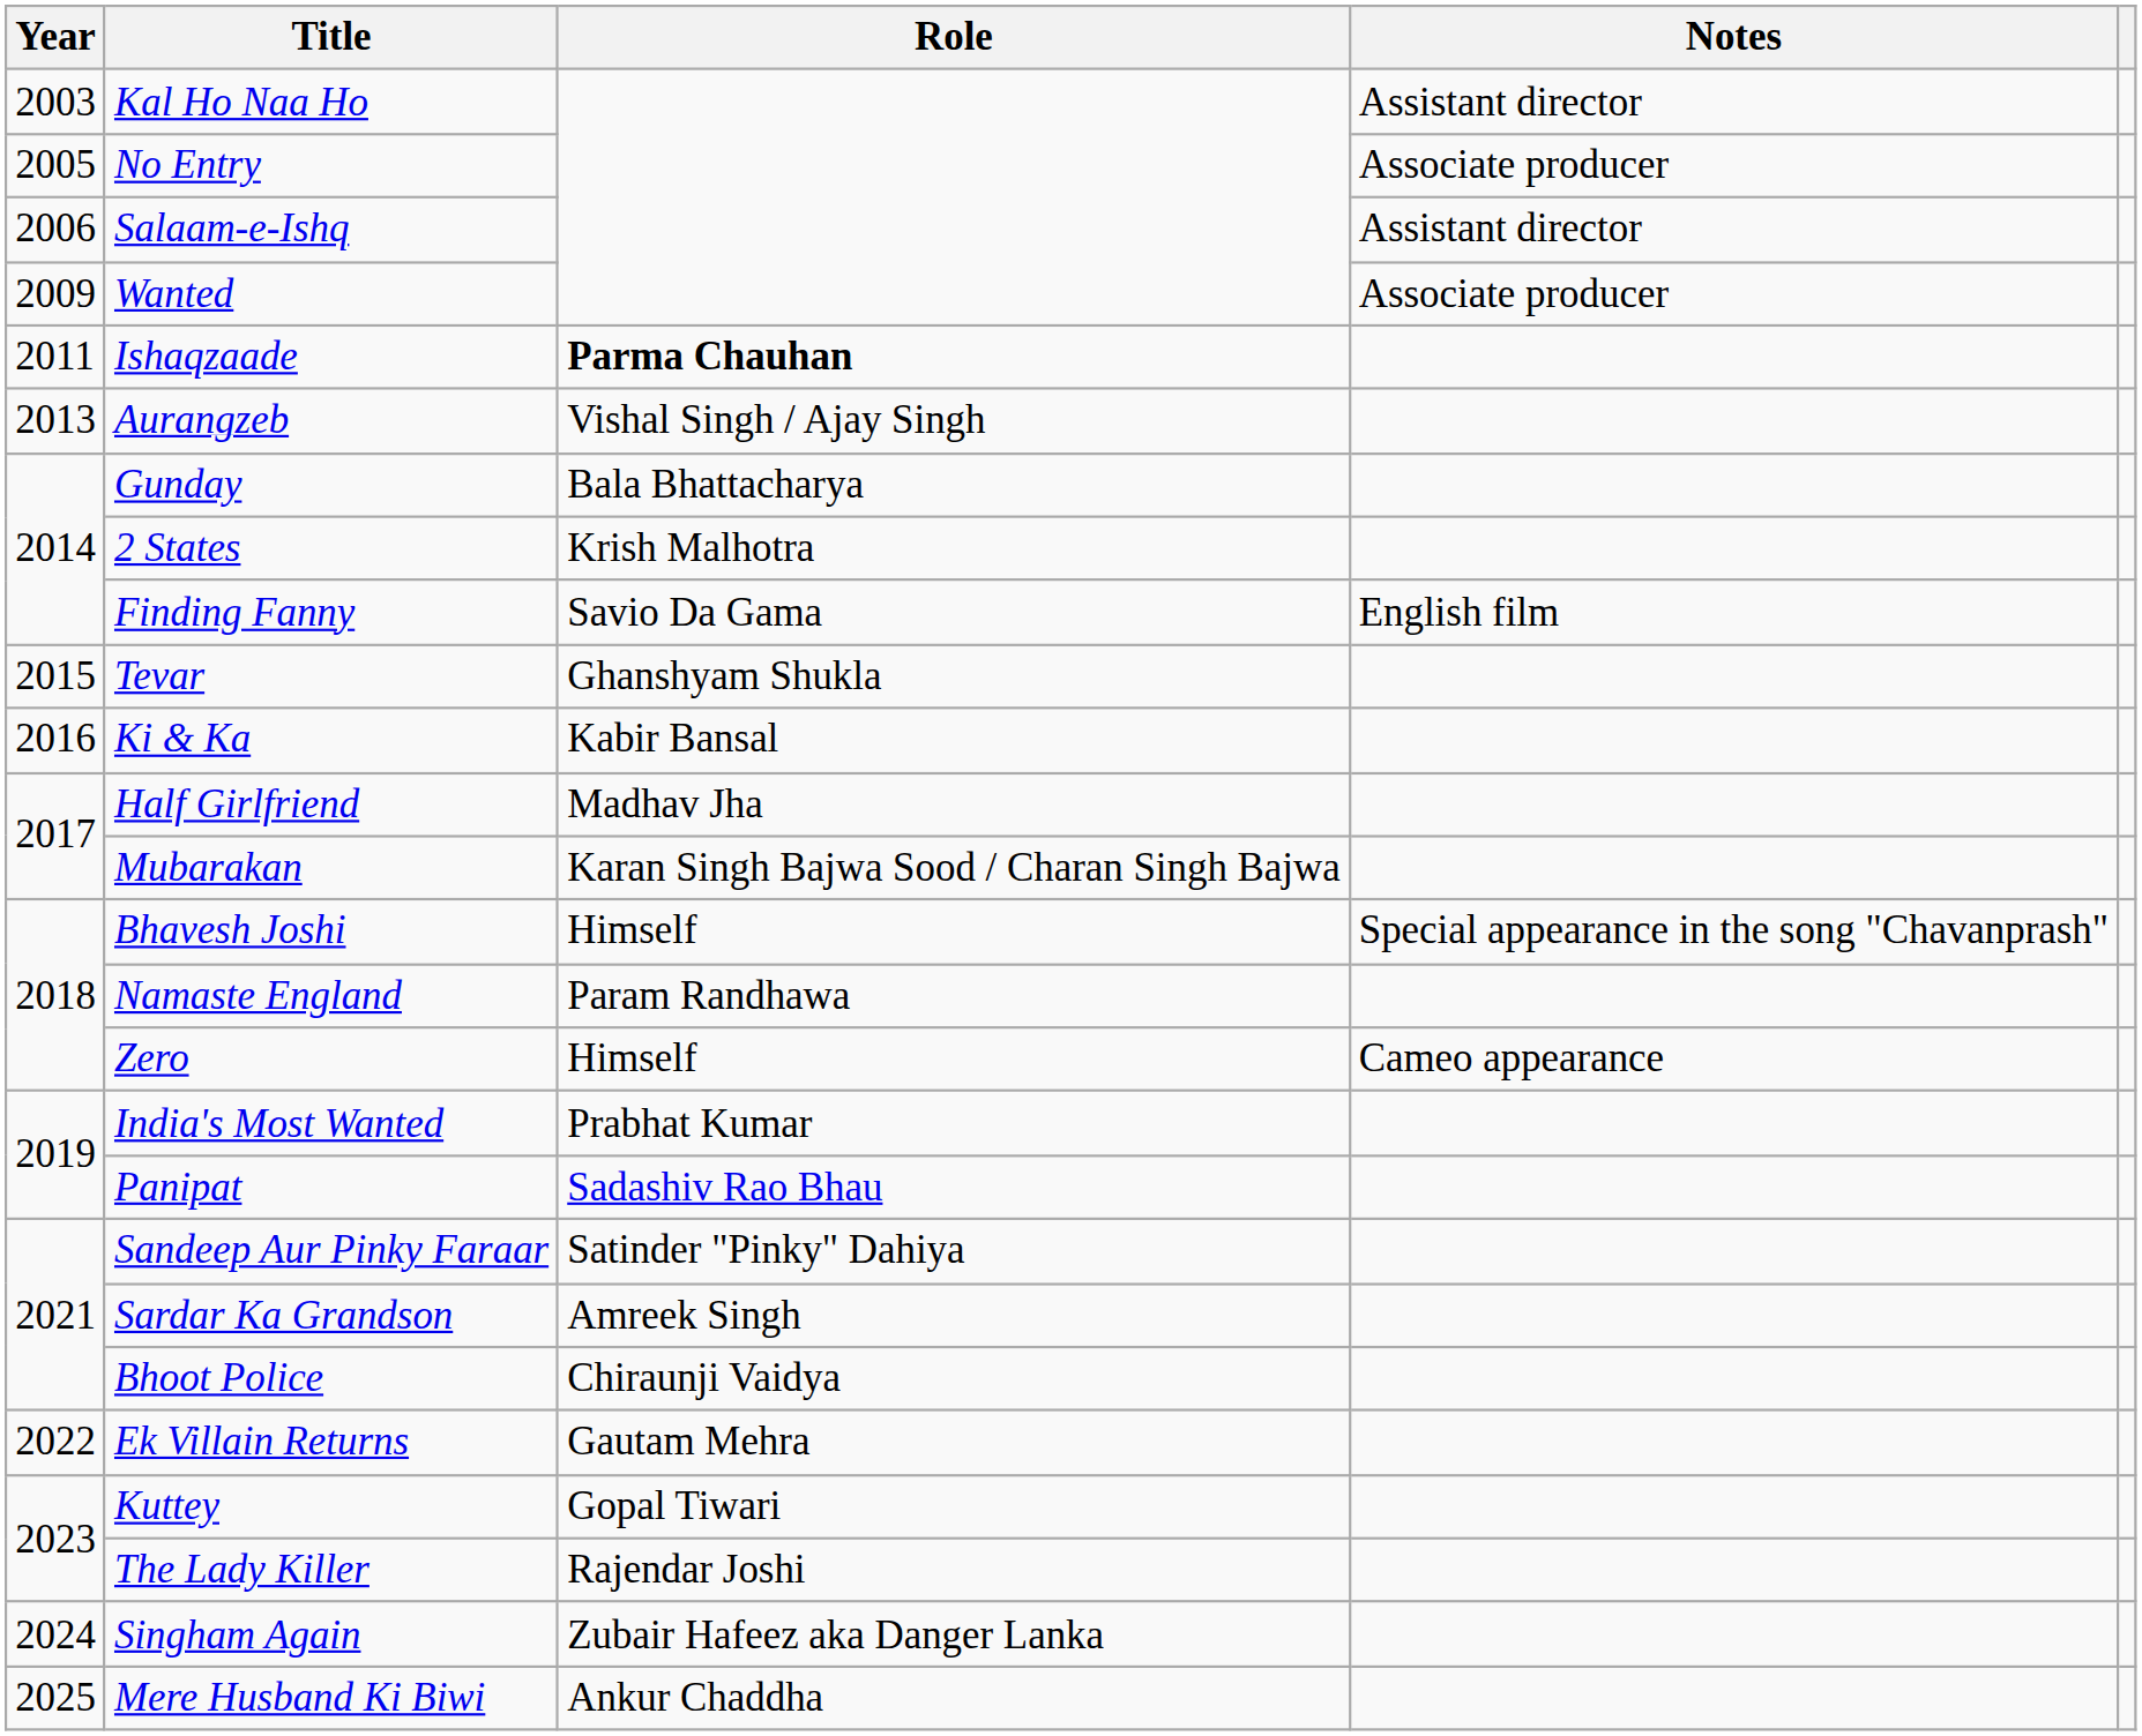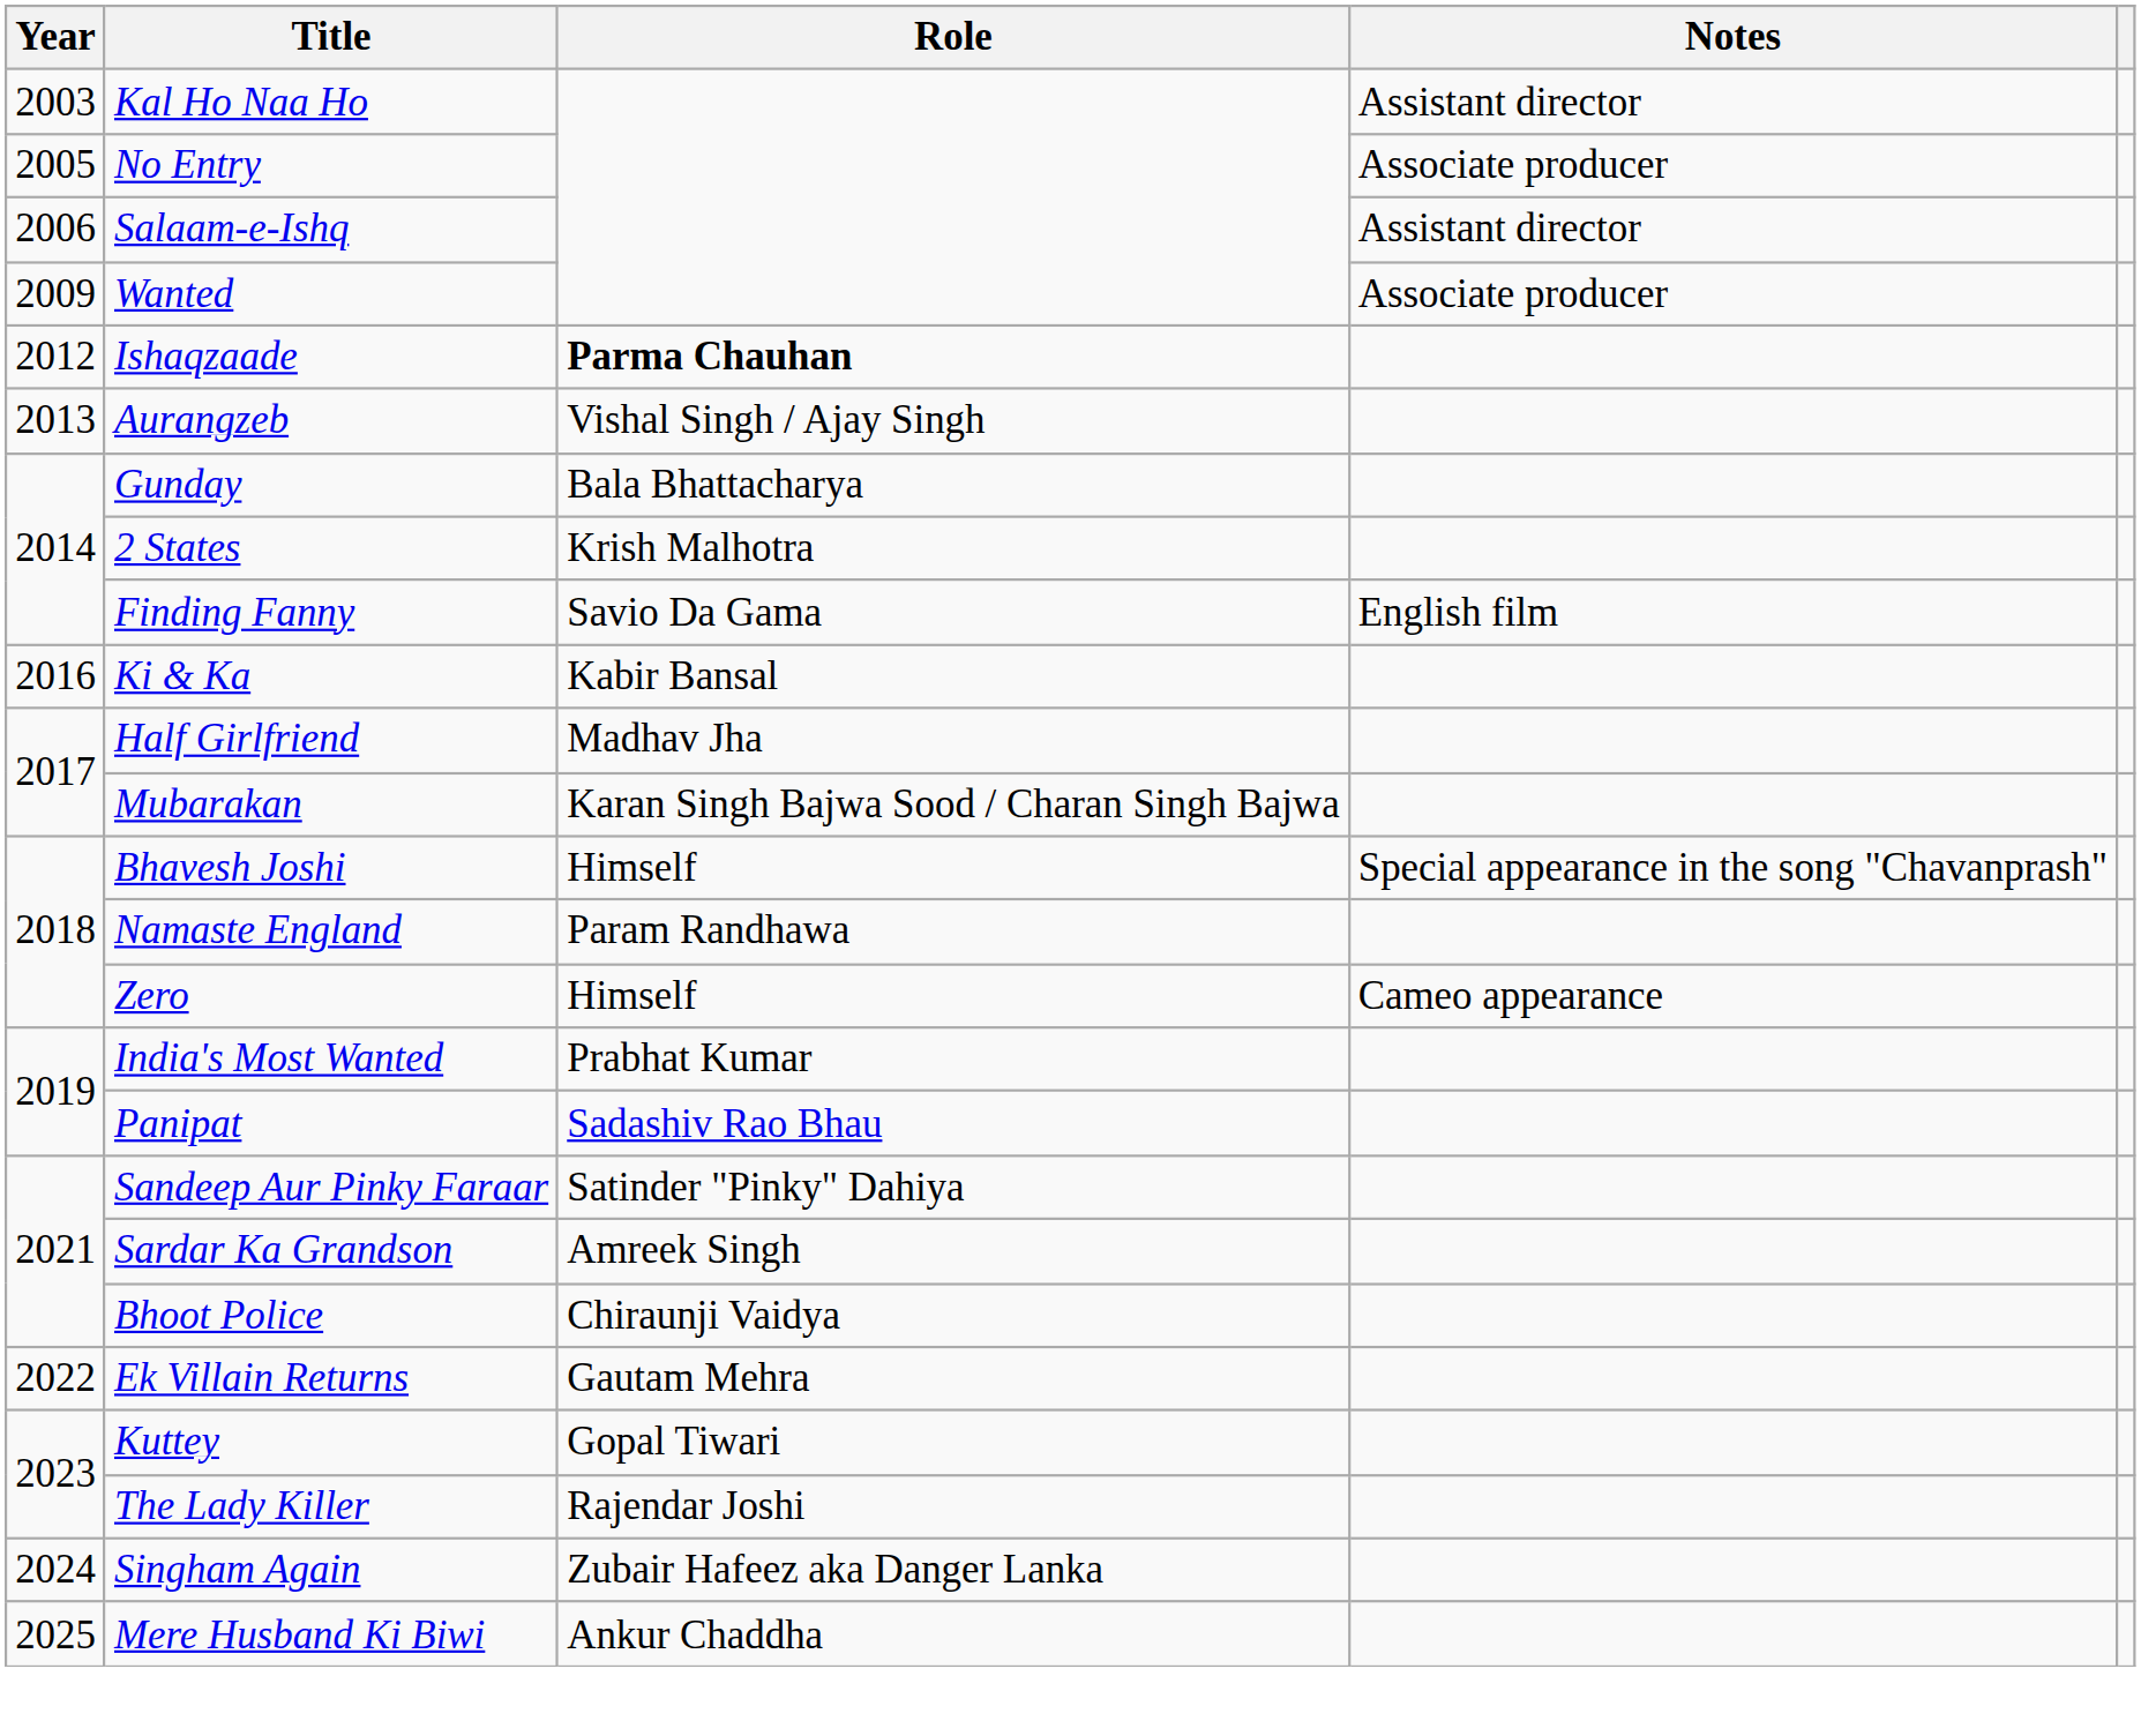 <table class="wikitable sortable">
 <tr>
 <th>Year</th>
 <th>Title</th>
 <th class="unsortable">Role</th>
 <th class="unsortable">Notes</th>
 <th class="unsortable"></th>
 </tr>
 <tr>
 <td>2003</td>
 <td><em><a href='#'>Kal Ho Naa Ho</a></em></td>
 <td rowspan="4"></td>
 <td>Assistant director</td>
 <td></td>
 </tr>
 <tr>
 <td>2005</td>
 <td><em><a href='#'>No Entry</a></em></td>
 <td>Associate producer</td>
 <td></td>
 </tr>
 <tr>
 <td>2006</td>
 <td><em><a href='#'>Salaam-e-Ishq</a></em></td>
 <td>Assistant director</td>
 <td></td>
 </tr>
 <tr>
 <td>2009</td>
 <td><em><a href='#'>Wanted</a></em></td>
 <td>Associate producer</td>
 <td></td>
 </tr>
 <tr>
-<td>2011</td>
+<td>2012</td>
 <td><em><a href='#'>Ishaqzaade</a></em></td>
 <td><strong>Parma Chauhan</strong></td>
 <td></td>
 <td></td>
 </tr>
 <tr>
 <td>2013</td>
 <td><em><a href='#'>Aurangzeb</a></em></td>
 <td>Vishal Singh / Ajay Singh</td>
 <td></td>
 <td></td>
 </tr>
 <tr>
 <td rowspan="3">2014</td>
 <td><em><a href='#'>Gunday</a></em></td>
 <td>Bala Bhattacharya</td>
 <td></td>
 <td></td>
 </tr>
 <tr>
 <td><em><a href='#'>2 States</a></em></td>
 <td>Krish Malhotra</td>
 <td></td>
 <td></td>
 </tr>
 <tr>
 <td><em><a href='#'>Finding Fanny</a></em></td>
 <td>Savio Da Gama</td>
 <td>English film</td>
-<td></td>
-</tr>
-<tr>
-<td>2015</td>
-<td><em><a href='#'>Tevar</a></em></td>
-<td>Ghanshyam Shukla</td>
-<td></td>
 <td></td>
 </tr>
 <tr>
 <td>2016</td>
 <td><em><a href='#'>Ki & Ka</a></em></td>
 <td>Kabir Bansal</td>
 <td></td>
 <td></td>
 </tr>
 <tr>
 <td rowspan="2">2017</td>
 <td><em><a href='#'>Half Girlfriend</a></em></td>
 <td>Madhav Jha</td>
 <td></td>
 <td></td>
 </tr>
 <tr>
 <td><em><a href='#'>Mubarakan</a></em></td>
 <td>Karan Singh Bajwa Sood / Charan Singh Bajwa</td>
 <td></td>
 <td></td>
 </tr>
 <tr>
 <td rowspan="3">2018</td>
 <td><em><a href='#'>Bhavesh Joshi</a></em></td>
 <td>Himself</td>
 <td>Special appearance in the song "Chavanprash"</td>
 <td></td>
 </tr>
 <tr>
 <td><em><a href='#'>Namaste England</a></em></td>
 <td>Param Randhawa</td>
 <td></td>
 <td></td>
 </tr>
 <tr>
 <td><em><a href='#'>Zero</a></em></td>
 <td>Himself</td>
 <td>Cameo appearance</td>
 <td></td>
 </tr>
 <tr>
 <td rowspan="2">2019</td>
 <td><em><a href='#'>India's Most Wanted</a></em></td>
 <td>Prabhat Kumar</td>
 <td></td>
 <td></td>
 </tr>
 <tr>
 <td><em><a href='#'>Panipat</a></em></td>
 <td><a href='#'>Sadashiv Rao Bhau</a></td>
 <td></td>
 <td></td>
 </tr>
 <tr>
 <td rowspan=3>2021</td>
 <td><em><a href='#'>Sandeep Aur Pinky Faraar</a></em></td>
 <td>Satinder "Pinky" Dahiya</td>
 <td></td>
 <td></td>
 </tr>
 <tr>
 <td><em><a href='#'>Sardar Ka Grandson</a></em></td>
 <td>Amreek Singh</td>
 <td></td>
 <td></td>
 </tr>
 <tr>
 <td><em><a href='#'>Bhoot Police</a></em></td>
 <td>Chiraunji Vaidya</td>
 <td></td>
 <td></td>
 </tr>
 <tr>
 <td>2022</td>
 <td><em><a href='#'>Ek Villain Returns</a></em></td>
 <td>Gautam Mehra</td>
 <td></td>
 <td></td>
 </tr>
 <tr>
 <td rowspan="2">2023</td>
 <td><em><a href='#'>Kuttey</a></em></td>
 <td>Gopal Tiwari</td>
 <td></td>
 <td></td>
 </tr>
 <tr>
 <td><em><a href='#'>The Lady Killer</a></em></td>
 <td>Rajendar Joshi</td>
 <td></td>
 <td></td>
 </tr>
 <tr>
 <td>2024</td>
 <td><em><a href='#'>Singham Again</a></em></td>
 <td>Zubair Hafeez aka Danger Lanka</td>
 <td></td>
 <td></td>
 </tr>
 <tr>
 <td>2025</td>
 <td><em><a href='#'>Mere Husband Ki Biwi</a></em></td>
 <td>Ankur Chaddha</td>
 <td></td>
 <td></td>
 </tr>
 </table>
